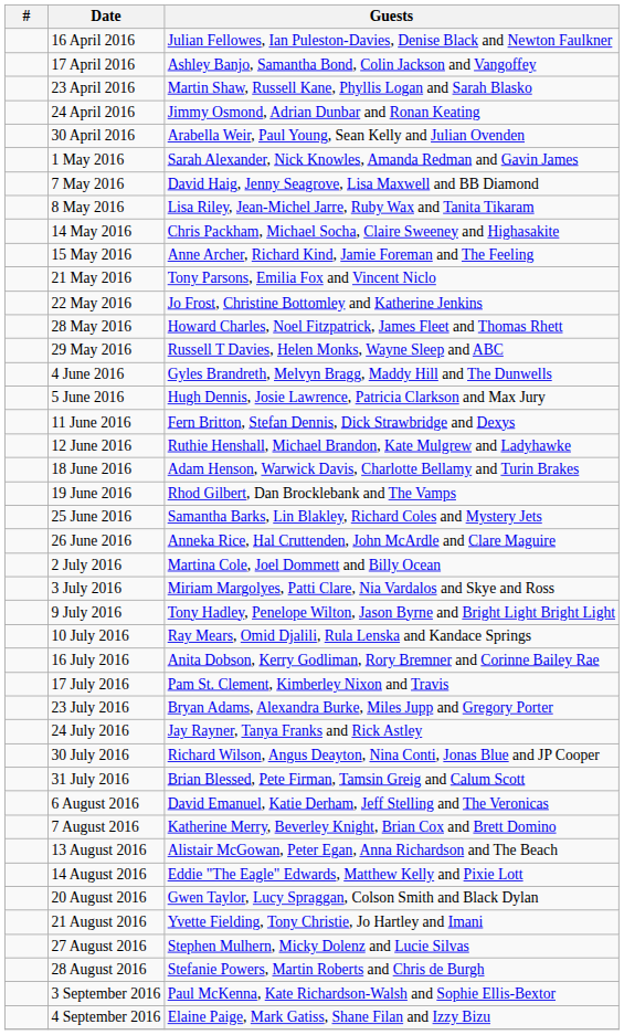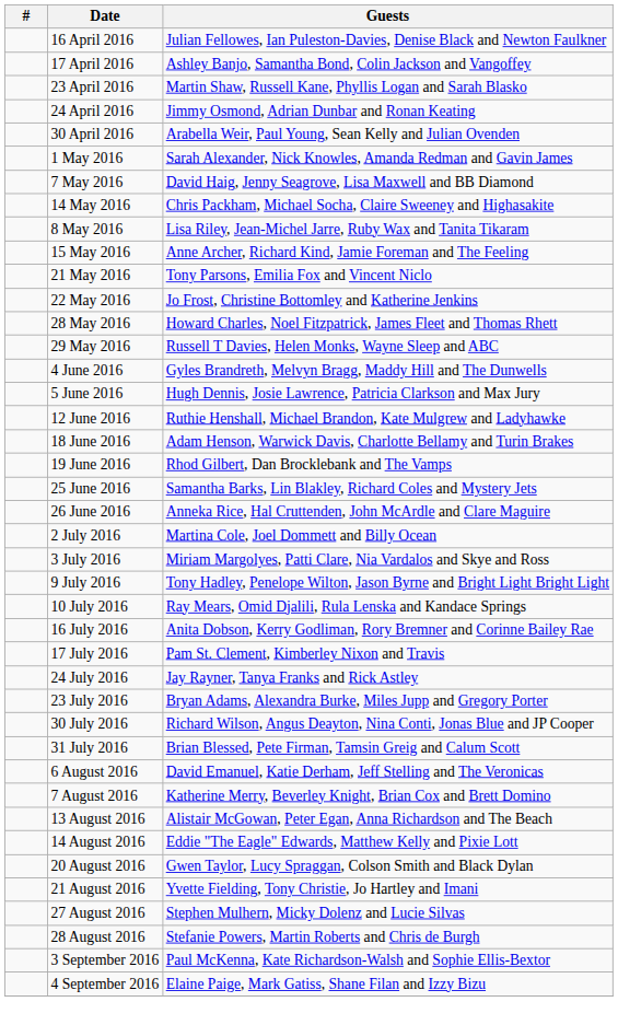 <table class="wikitable">
 <tr>
 <th Style="width:7%;">#</th>
 <th>Date</th>
 <th>Guests</th>
 </tr>
 <tr>
 <td></td>
 <td>16 April 2016</td>
 <td><a href='#'>Julian Fellowes</a>, <a href='#'>Ian Puleston-Davies</a>, <a href='#'>Denise Black</a> and <a href='#'>Newton Faulkner</a></td>
 </tr>
 <tr>
 <td></td>
 <td>17 April 2016</td>
 <td><a href='#'>Ashley Banjo</a>, <a href='#'>Samantha Bond</a>, <a href='#'>Colin Jackson</a> and <a href='#'>Vangoffey</a></td>
 </tr>
 <tr>
 <td></td>
 <td>23 April 2016</td>
 <td><a href='#'>Martin Shaw</a>, <a href='#'>Russell Kane</a>, <a href='#'>Phyllis Logan</a> and <a href='#'>Sarah Blasko</a></td>
 </tr>
 <tr>
 <td></td>
 <td>24 April 2016</td>
 <td><a href='#'>Jimmy Osmond</a>, <a href='#'>Adrian Dunbar</a> and <a href='#'>Ronan Keating</a></td>
 </tr>
 <tr>
 <td></td>
 <td>30 April 2016</td>
 <td><a href='#'>Arabella Weir</a>, <a href='#'>Paul Young</a>, Sean Kelly and <a href='#'>Julian Ovenden</a></td>
 </tr>
 <tr>
 <td></td>
 <td>1 May 2016</td>
 <td><a href='#'>Sarah Alexander</a>, <a href='#'>Nick Knowles</a>, <a href='#'>Amanda Redman</a> and <a href='#'>Gavin James</a></td>
 </tr>
 <tr>
 <td></td>
 <td>7 May 2016</td>
 <td><a href='#'>David Haig</a>, <a href='#'>Jenny Seagrove</a>, <a href='#'>Lisa Maxwell</a> and BB Diamond</td>
 </tr>
 <tr>
 <td></td>
-<td>8 May 2016</td>
-<td><a href='#'>Lisa Riley</a>, <a href='#'>Jean-Michel Jarre</a>, <a href='#'>Ruby Wax</a> and <a href='#'>Tanita Tikaram</a></td>
+<td>14 May 2016</td>
+<td><a href='#'>Chris Packham</a>, <a href='#'>Michael Socha</a>, <a href='#'>Claire Sweeney</a> and <a href='#'>Highasakite</a></td>
 </tr>
 <tr>
 <td></td>
-<td>14 May 2016</td>
-<td><a href='#'>Chris Packham</a>, <a href='#'>Michael Socha</a>, <a href='#'>Claire Sweeney</a> and <a href='#'>Highasakite</a></td>
+<td>8 May 2016</td>
+<td><a href='#'>Lisa Riley</a>, <a href='#'>Jean-Michel Jarre</a>, <a href='#'>Ruby Wax</a> and <a href='#'>Tanita Tikaram</a></td>
 </tr>
 <tr>
 <td></td>
 <td>15 May 2016</td>
 <td><a href='#'>Anne Archer</a>, <a href='#'>Richard Kind</a>, <a href='#'>Jamie Foreman</a> and <a href='#'>The Feeling</a></td>
 </tr>
 <tr>
 <td></td>
 <td>21 May 2016</td>
 <td><a href='#'>Tony Parsons</a>, <a href='#'>Emilia Fox</a> and <a href='#'>Vincent Niclo</a></td>
 </tr>
 <tr>
 <td></td>
 <td>22 May 2016</td>
 <td><a href='#'>Jo Frost</a>, <a href='#'>Christine Bottomley</a> and <a href='#'>Katherine Jenkins</a></td>
 </tr>
 <tr>
 <td></td>
 <td>28 May 2016</td>
 <td><a href='#'>Howard Charles</a>, <a href='#'>Noel Fitzpatrick</a>, <a href='#'>James Fleet</a> and <a href='#'>Thomas Rhett</a></td>
 </tr>
 <tr>
 <td></td>
 <td>29 May 2016</td>
 <td><a href='#'>Russell T Davies</a>, <a href='#'>Helen Monks</a>, <a href='#'>Wayne Sleep</a> and <a href='#'>ABC</a></td>
 </tr>
 <tr>
 <td></td>
 <td>4 June 2016</td>
 <td><a href='#'>Gyles Brandreth</a>, <a href='#'>Melvyn Bragg</a>, <a href='#'>Maddy Hill</a> and <a href='#'>The Dunwells</a></td>
 </tr>
 <tr>
 <td></td>
 <td>5 June 2016</td>
 <td><a href='#'>Hugh Dennis</a>, <a href='#'>Josie Lawrence</a>, <a href='#'>Patricia Clarkson</a> and Max Jury</td>
-</tr>
-<tr>
-<td></td>
-<td>11 June 2016</td>
-<td><a href='#'>Fern Britton</a>, <a href='#'>Stefan Dennis</a>, <a href='#'>Dick Strawbridge</a> and <a href='#'>Dexys</a></td>
 </tr>
 <tr>
 <td></td>
 <td>12 June 2016</td>
 <td><a href='#'>Ruthie Henshall</a>, <a href='#'>Michael Brandon</a>, <a href='#'>Kate Mulgrew</a> and <a href='#'>Ladyhawke</a></td>
 </tr>
 <tr>
 <td></td>
 <td>18 June 2016</td>
 <td><a href='#'>Adam Henson</a>, <a href='#'>Warwick Davis</a>, <a href='#'>Charlotte Bellamy</a> and <a href='#'>Turin Brakes</a></td>
 </tr>
 <tr>
 <td></td>
 <td>19 June 2016</td>
 <td><a href='#'>Rhod Gilbert</a>, Dan Brocklebank and <a href='#'>The Vamps</a></td>
 </tr>
 <tr>
 <td></td>
 <td>25 June 2016</td>
 <td><a href='#'>Samantha Barks</a>, <a href='#'>Lin Blakley</a>, <a href='#'>Richard Coles</a> and <a href='#'>Mystery Jets</a></td>
 </tr>
 <tr>
 <td></td>
 <td>26 June 2016</td>
 <td><a href='#'>Anneka Rice</a>, <a href='#'>Hal Cruttenden</a>, <a href='#'>John McArdle</a> and <a href='#'>Clare Maguire</a></td>
 </tr>
 <tr>
 <td></td>
 <td>2 July 2016</td>
 <td><a href='#'>Martina Cole</a>, <a href='#'>Joel Dommett</a> and <a href='#'>Billy Ocean</a></td>
 </tr>
 <tr>
 <td></td>
 <td>3 July 2016</td>
 <td><a href='#'>Miriam Margolyes</a>, <a href='#'>Patti Clare</a>, <a href='#'>Nia Vardalos</a> and Skye and Ross</td>
 </tr>
 <tr>
 <td></td>
 <td>9 July 2016</td>
 <td><a href='#'>Tony Hadley</a>, <a href='#'>Penelope Wilton</a>, <a href='#'>Jason Byrne</a> and <a href='#'>Bright Light Bright Light</a></td>
 </tr>
 <tr>
 <td></td>
 <td>10 July 2016</td>
 <td><a href='#'>Ray Mears</a>, <a href='#'>Omid Djalili</a>, <a href='#'>Rula Lenska</a> and Kandace Springs</td>
 </tr>
 <tr>
 <td></td>
 <td>16 July 2016</td>
 <td><a href='#'>Anita Dobson</a>, <a href='#'>Kerry Godliman</a>, <a href='#'>Rory Bremner</a> and <a href='#'>Corinne Bailey Rae</a></td>
 </tr>
 <tr>
 <td></td>
 <td>17 July 2016</td>
 <td><a href='#'>Pam St. Clement</a>, <a href='#'>Kimberley Nixon</a> and <a href='#'>Travis</a></td>
 </tr>
 <tr>
 <td></td>
-<td>23 July 2016</td>
-<td><a href='#'>Bryan Adams</a>, <a href='#'>Alexandra Burke</a>, <a href='#'>Miles Jupp</a> and <a href='#'>Gregory Porter</a></td>
+<td>24 July 2016</td>
+<td><a href='#'>Jay Rayner</a>, <a href='#'>Tanya Franks</a> and <a href='#'>Rick Astley</a></td>
 </tr>
 <tr>
 <td></td>
-<td>24 July 2016</td>
-<td><a href='#'>Jay Rayner</a>, <a href='#'>Tanya Franks</a> and <a href='#'>Rick Astley</a></td>
+<td>23 July 2016</td>
+<td><a href='#'>Bryan Adams</a>, <a href='#'>Alexandra Burke</a>, <a href='#'>Miles Jupp</a> and <a href='#'>Gregory Porter</a></td>
 </tr>
 <tr>
 <td></td>
 <td>30 July 2016</td>
 <td><a href='#'>Richard Wilson</a>, <a href='#'>Angus Deayton</a>, <a href='#'>Nina Conti</a>, <a href='#'>Jonas Blue</a> and JP Cooper</td>
 </tr>
 <tr>
 <td></td>
 <td>31 July 2016</td>
 <td><a href='#'>Brian Blessed</a>, <a href='#'>Pete Firman</a>, <a href='#'>Tamsin Greig</a> and <a href='#'>Calum Scott</a></td>
 </tr>
 <tr>
 <td></td>
 <td>6 August 2016</td>
 <td><a href='#'>David Emanuel</a>, <a href='#'>Katie Derham</a>, <a href='#'>Jeff Stelling</a> and <a href='#'>The Veronicas</a></td>
 </tr>
 <tr>
 <td></td>
 <td>7 August 2016</td>
 <td><a href='#'>Katherine Merry</a>, <a href='#'>Beverley Knight</a>, <a href='#'>Brian Cox</a> and <a href='#'>Brett Domino</a></td>
 </tr>
 <tr>
 <td></td>
 <td>13 August 2016</td>
 <td><a href='#'>Alistair McGowan</a>, <a href='#'>Peter Egan</a>, <a href='#'>Anna Richardson</a> and The Beach</td>
 </tr>
 <tr>
 <td></td>
 <td>14 August 2016</td>
 <td><a href='#'>Eddie "The Eagle" Edwards</a>, <a href='#'>Matthew Kelly</a> and <a href='#'>Pixie Lott</a></td>
 </tr>
 <tr>
 <td></td>
 <td>20 August 2016</td>
 <td><a href='#'>Gwen Taylor</a>, <a href='#'>Lucy Spraggan</a>, Colson Smith and Black Dylan</td>
 </tr>
 <tr>
 <td></td>
 <td>21 August 2016</td>
 <td><a href='#'>Yvette Fielding</a>, <a href='#'>Tony Christie</a>, Jo Hartley and <a href='#'>Imani</a></td>
 </tr>
 <tr>
 <td></td>
 <td>27 August 2016</td>
 <td><a href='#'>Stephen Mulhern</a>, <a href='#'>Micky Dolenz</a> and <a href='#'>Lucie Silvas</a></td>
 </tr>
 <tr>
 <td></td>
 <td>28 August 2016</td>
 <td><a href='#'>Stefanie Powers</a>, <a href='#'>Martin Roberts</a> and <a href='#'>Chris de Burgh</a></td>
 </tr>
 <tr>
 <td></td>
 <td>3 September 2016</td>
 <td><a href='#'>Paul McKenna</a>, <a href='#'>Kate Richardson-Walsh</a> and <a href='#'>Sophie Ellis-Bextor</a></td>
 </tr>
 <tr>
 <td></td>
 <td>4 September 2016</td>
 <td><a href='#'>Elaine Paige</a>, <a href='#'>Mark Gatiss</a>, <a href='#'>Shane Filan</a> and <a href='#'>Izzy Bizu</a></td>
 </tr>
 <tr>
 </tr>
 </table>
